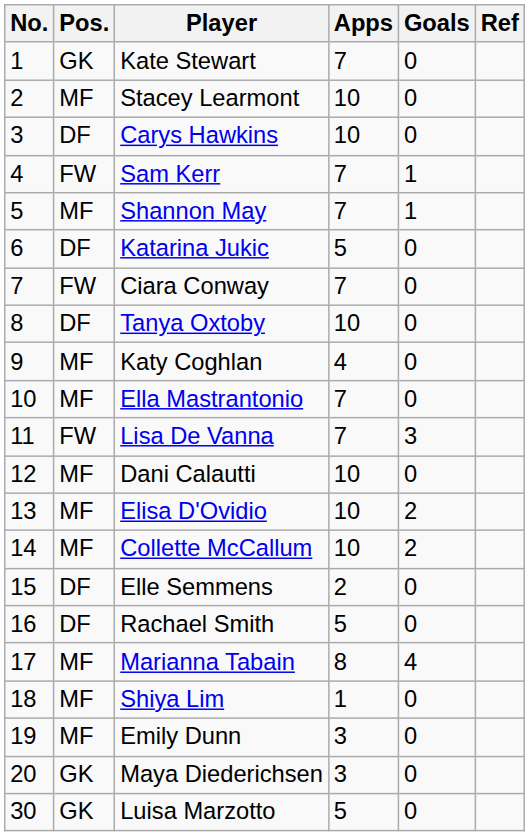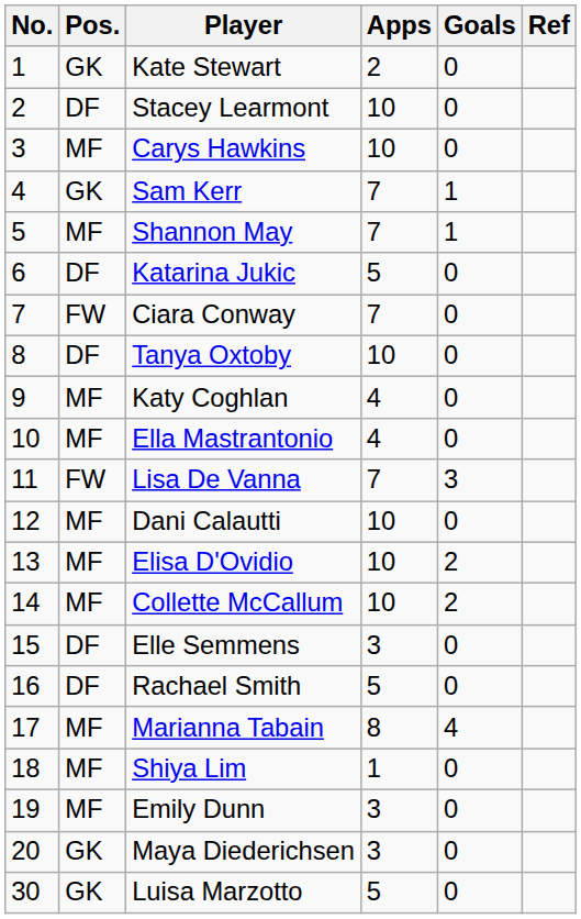 <table class="wikitable sortable">
 <tr>
 <th>No.</th>
 <th>Pos.</th>
 <th>Player</th>
 <th>Apps</th>
 <th>Goals</th>
 <th>Ref</th>
 </tr>
 <tr>
 <td>1</td>
 <td>GK</td>
 <td> Kate Stewart</td>
-<td>7</td>
+<td>2</td>
 <td>0</td>
 <td></td>
 </tr>
 <tr>
 <td>2</td>
-<td>MF</td>
+<td>DF</td>
 <td> Stacey Learmont</td>
 <td>10</td>
 <td>0</td>
 <td></td>
 </tr>
 <tr>
 <td>3</td>
-<td>DF</td>
+<td>MF</td>
 <td> <a href='#'>Carys Hawkins</a></td>
 <td>10</td>
 <td>0</td>
 <td></td>
 </tr>
 <tr>
 <td>4</td>
-<td>FW</td>
+<td>GK</td>
 <td> <a href='#'>Sam Kerr</a></td>
 <td>7</td>
 <td>1</td>
 <td></td>
 </tr>
 <tr>
 <td>5</td>
 <td>MF</td>
 <td> <a href='#'>Shannon May</a></td>
 <td>7</td>
 <td>1</td>
 <td></td>
 </tr>
 <tr>
 <td>6</td>
 <td>DF</td>
 <td> <a href='#'>Katarina Jukic</a></td>
 <td>5</td>
 <td>0</td>
 <td></td>
 </tr>
 <tr>
 <td>7</td>
 <td>FW</td>
 <td> Ciara Conway</td>
 <td>7</td>
 <td>0</td>
 <td></td>
 </tr>
 <tr>
 <td>8</td>
 <td>DF</td>
 <td> <a href='#'>Tanya Oxtoby</a></td>
 <td>10</td>
 <td>0</td>
 <td></td>
 </tr>
 <tr>
 <td>9</td>
 <td>MF</td>
 <td> Katy Coghlan</td>
 <td>4</td>
 <td>0</td>
 <td></td>
 </tr>
 <tr>
 <td>10</td>
 <td>MF</td>
 <td> <a href='#'>Ella Mastrantonio</a></td>
-<td>7</td>
+<td>4</td>
 <td>0</td>
 <td></td>
 </tr>
 <tr>
 <td>11</td>
 <td>FW</td>
 <td> <a href='#'>Lisa De Vanna</a></td>
 <td>7</td>
 <td>3</td>
 <td></td>
 </tr>
 <tr>
 <td>12</td>
 <td>MF</td>
 <td> Dani Calautti</td>
 <td>10</td>
 <td>0</td>
 <td></td>
 </tr>
 <tr>
 <td>13</td>
 <td>MF</td>
 <td> <a href='#'>Elisa D'Ovidio</a></td>
 <td>10</td>
 <td>2</td>
 <td></td>
 </tr>
 <tr>
 <td>14</td>
 <td>MF</td>
 <td> <a href='#'>Collette McCallum</a></td>
 <td>10</td>
 <td>2</td>
 <td></td>
 </tr>
 <tr>
 <td>15</td>
 <td>DF</td>
 <td> Elle Semmens</td>
-<td>2</td>
+<td>3</td>
 <td>0</td>
 <td></td>
 </tr>
 <tr>
 <td>16</td>
 <td>DF</td>
 <td> Rachael Smith</td>
 <td>5</td>
 <td>0</td>
 <td></td>
 </tr>
 <tr>
 <td>17</td>
 <td>MF</td>
 <td> <a href='#'>Marianna Tabain</a></td>
 <td>8</td>
 <td>4</td>
 <td></td>
 </tr>
 <tr>
 <td>18</td>
 <td>MF</td>
 <td> <a href='#'>Shiya Lim</a></td>
 <td>1</td>
 <td>0</td>
 <td></td>
 </tr>
 <tr>
 <td>19</td>
 <td>MF</td>
 <td> Emily Dunn</td>
 <td>3</td>
 <td>0</td>
 <td></td>
 </tr>
 <tr>
 <td>20</td>
 <td>GK</td>
 <td> Maya Diederichsen</td>
 <td>3</td>
 <td>0</td>
 <td></td>
 </tr>
 <tr>
 <td>30</td>
 <td>GK</td>
 <td> Luisa Marzotto</td>
 <td>5</td>
 <td>0</td>
 <td></td>
 </tr>
 </table>
